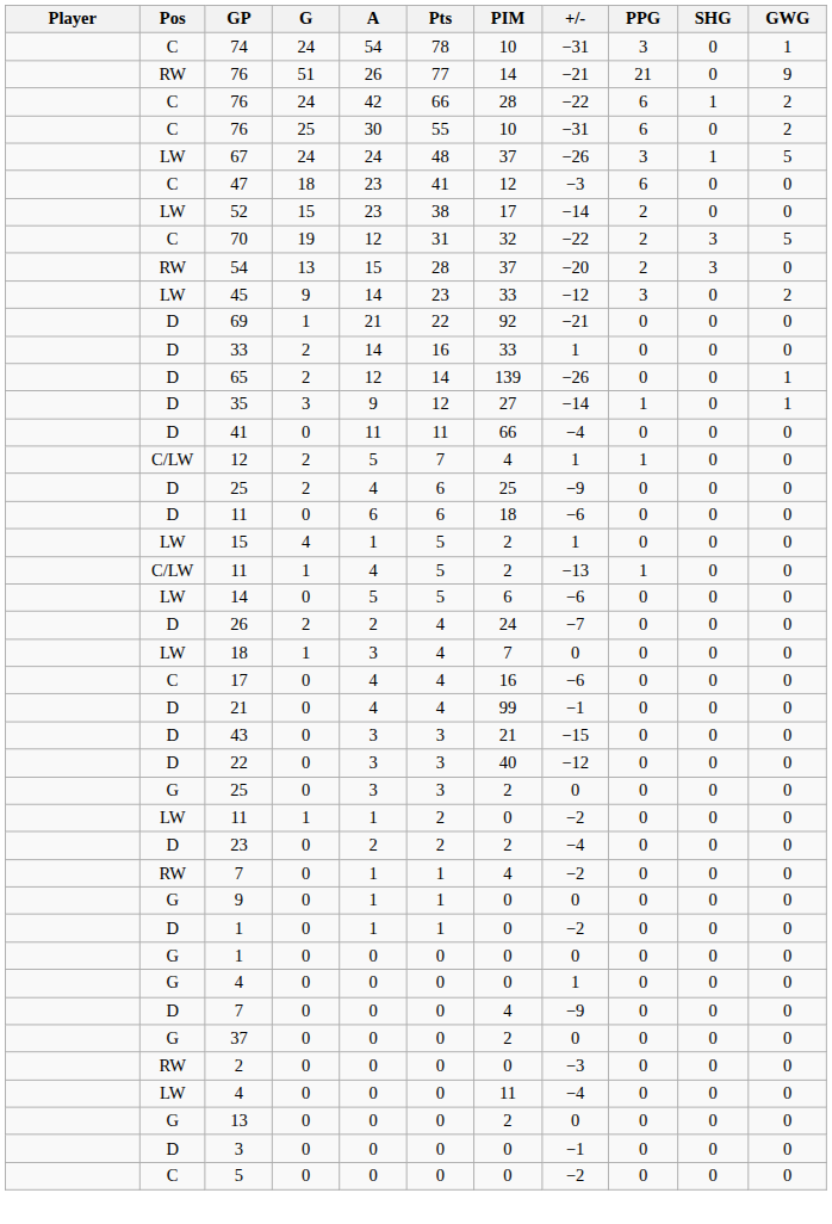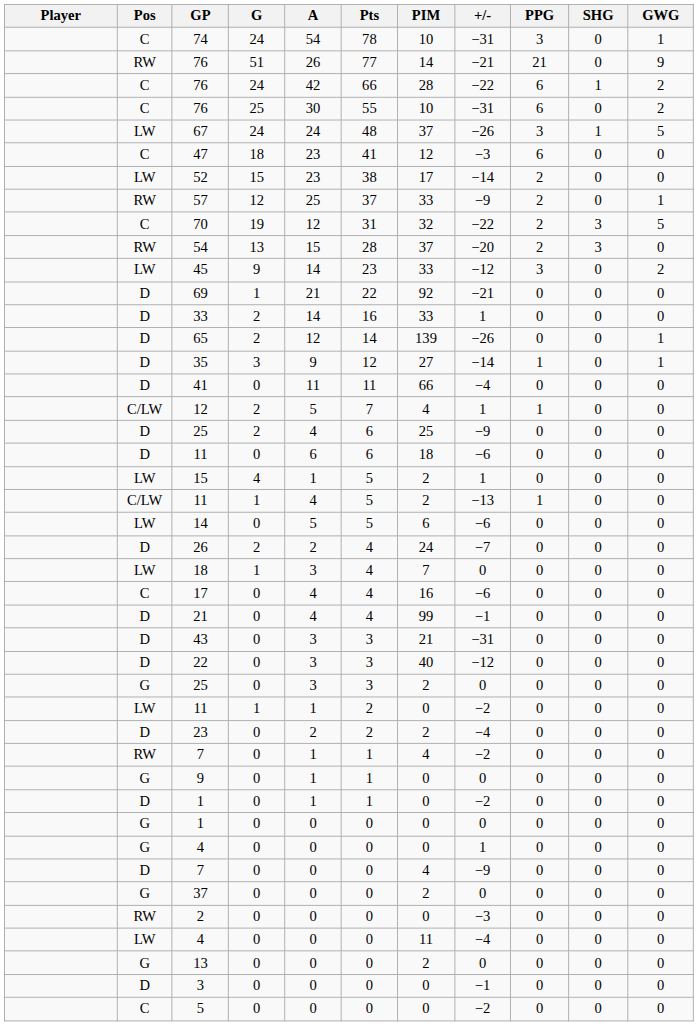 <table class="wikitable sortable" width="60%">
 <tr ALIGN="center">
 <th bgcolor="#DDDDFF" width="10%">Player</th>
 <th bgcolor="#DDDDFF" width="3%" title="Position">Pos</th>
 <th bgcolor="#DDDDFF" width="5%" title="Games played">GP</th>
 <th bgcolor="#DDDDFF" width="5%" title="Goals">G</th>
 <th bgcolor="#DDDDFF" width="5%" title="Assists">A</th>
 <th bgcolor="#DDDDFF" width="5%" title="Points">Pts</th>
 <th bgcolor="#DDDDFF" width="5%" title="Penalties in Minutes">PIM</th>
 <th bgcolor="#DDDDFF" width="5%" title="Plus/Minus">+/-</th>
 <th bgcolor="#DDDDFF" width="5%" title="Power Play Goals">PPG</th>
 <th bgcolor="#DDDDFF" width="5%" title="Short-handed Goals">SHG</th>
 <th bgcolor="#DDDDFF" width="5%" title="Game-winning Goals">GWG</th>
 </tr>
 <tr align="center">
 <td align="right"></td>
 <td>C</td>
 <td>74</td>
 <td>24</td>
 <td>54</td>
 <td>78</td>
 <td>10</td>
 <td>−31</td>
 <td>3</td>
 <td>0</td>
 <td>1</td>
 </tr>
 <tr align="center">
 <td align="right"></td>
 <td>RW</td>
 <td>76</td>
 <td>51</td>
 <td>26</td>
 <td>77</td>
 <td>14</td>
 <td>−21</td>
 <td>21</td>
 <td>0</td>
 <td>9</td>
 </tr>
 <tr align="center">
 <td align="right"></td>
 <td>C</td>
 <td>76</td>
 <td>24</td>
 <td>42</td>
 <td>66</td>
 <td>28</td>
 <td>−22</td>
 <td>6</td>
 <td>1</td>
 <td>2</td>
 </tr>
 <tr align="center">
 <td align="right"></td>
 <td>C</td>
 <td>76</td>
 <td>25</td>
 <td>30</td>
 <td>55</td>
 <td>10</td>
 <td>−31</td>
 <td>6</td>
 <td>0</td>
 <td>2</td>
 </tr>
 <tr align="center">
 <td align="right"></td>
 <td>LW</td>
 <td>67</td>
 <td>24</td>
 <td>24</td>
 <td>48</td>
 <td>37</td>
 <td>−26</td>
 <td>3</td>
 <td>1</td>
 <td>5</td>
 </tr>
 <tr align="center">
 <td align="right"></td>
 <td>C</td>
 <td>47</td>
 <td>18</td>
 <td>23</td>
 <td>41</td>
 <td>12</td>
 <td>−3</td>
 <td>6</td>
 <td>0</td>
 <td>0</td>
 </tr>
 <tr align="center">
 <td align="right"></td>
 <td>LW</td>
 <td>52</td>
 <td>15</td>
 <td>23</td>
 <td>38</td>
 <td>17</td>
 <td>−14</td>
 <td>2</td>
 <td>0</td>
 <td>0</td>
+</tr>
+<tr align="center">
+<td align="right"></td>
+<td>RW</td>
+<td>57</td>
+<td>12</td>
+<td>25</td>
+<td>37</td>
+<td>33</td>
+<td>−9</td>
+<td>2</td>
+<td>0</td>
+<td>1</td>
 </tr>
 <tr align="center">
 <td align="right"></td>
 <td>C</td>
 <td>70</td>
 <td>19</td>
 <td>12</td>
 <td>31</td>
 <td>32</td>
 <td>−22</td>
 <td>2</td>
 <td>3</td>
 <td>5</td>
 </tr>
 <tr align="center">
 <td align="right"></td>
 <td>RW</td>
 <td>54</td>
 <td>13</td>
 <td>15</td>
 <td>28</td>
 <td>37</td>
 <td>−20</td>
 <td>2</td>
 <td>3</td>
 <td>0</td>
 </tr>
 <tr align="center">
 <td align="right"></td>
 <td>LW</td>
 <td>45</td>
 <td>9</td>
 <td>14</td>
 <td>23</td>
 <td>33</td>
 <td>−12</td>
 <td>3</td>
 <td>0</td>
 <td>2</td>
 </tr>
 <tr align="center">
 <td align="right"></td>
 <td>D</td>
 <td>69</td>
 <td>1</td>
 <td>21</td>
 <td>22</td>
 <td>92</td>
 <td>−21</td>
 <td>0</td>
 <td>0</td>
 <td>0</td>
 </tr>
 <tr align="center">
 <td align="right"></td>
 <td>D</td>
 <td>33</td>
 <td>2</td>
 <td>14</td>
 <td>16</td>
 <td>33</td>
 <td>1</td>
 <td>0</td>
 <td>0</td>
 <td>0</td>
 </tr>
 <tr align="center">
 <td align="right"></td>
 <td>D</td>
 <td>65</td>
 <td>2</td>
 <td>12</td>
 <td>14</td>
 <td>139</td>
 <td>−26</td>
 <td>0</td>
 <td>0</td>
 <td>1</td>
 </tr>
 <tr align="center">
 <td align="right"></td>
 <td>D</td>
 <td>35</td>
 <td>3</td>
 <td>9</td>
 <td>12</td>
 <td>27</td>
 <td>−14</td>
 <td>1</td>
 <td>0</td>
 <td>1</td>
 </tr>
 <tr align="center">
 <td align="right"></td>
 <td>D</td>
 <td>41</td>
 <td>0</td>
 <td>11</td>
 <td>11</td>
 <td>66</td>
 <td>−4</td>
 <td>0</td>
 <td>0</td>
 <td>0</td>
 </tr>
 <tr align="center">
 <td align="right"></td>
 <td>C/LW</td>
 <td>12</td>
 <td>2</td>
 <td>5</td>
 <td>7</td>
 <td>4</td>
 <td>1</td>
 <td>1</td>
 <td>0</td>
 <td>0</td>
 </tr>
 <tr align="center">
 <td align="right"></td>
 <td>D</td>
 <td>25</td>
 <td>2</td>
 <td>4</td>
 <td>6</td>
 <td>25</td>
 <td>−9</td>
 <td>0</td>
 <td>0</td>
 <td>0</td>
 </tr>
 <tr align="center">
 <td align="right"></td>
 <td>D</td>
 <td>11</td>
 <td>0</td>
 <td>6</td>
 <td>6</td>
 <td>18</td>
 <td>−6</td>
 <td>0</td>
 <td>0</td>
 <td>0</td>
 </tr>
 <tr align="center">
 <td align="right"></td>
 <td>LW</td>
 <td>15</td>
 <td>4</td>
 <td>1</td>
 <td>5</td>
 <td>2</td>
 <td>1</td>
 <td>0</td>
 <td>0</td>
 <td>0</td>
 </tr>
 <tr align="center">
 <td align="right"></td>
 <td>C/LW</td>
 <td>11</td>
 <td>1</td>
 <td>4</td>
 <td>5</td>
 <td>2</td>
 <td>−13</td>
 <td>1</td>
 <td>0</td>
 <td>0</td>
 </tr>
 <tr align="center">
 <td align="right"></td>
 <td>LW</td>
 <td>14</td>
 <td>0</td>
 <td>5</td>
 <td>5</td>
 <td>6</td>
 <td>−6</td>
 <td>0</td>
 <td>0</td>
 <td>0</td>
 </tr>
 <tr align="center">
 <td align="right"></td>
 <td>D</td>
 <td>26</td>
 <td>2</td>
 <td>2</td>
 <td>4</td>
 <td>24</td>
 <td>−7</td>
 <td>0</td>
 <td>0</td>
 <td>0</td>
 </tr>
 <tr align="center">
 <td align="right"></td>
 <td>LW</td>
 <td>18</td>
 <td>1</td>
 <td>3</td>
 <td>4</td>
 <td>7</td>
 <td>0</td>
 <td>0</td>
 <td>0</td>
 <td>0</td>
 </tr>
 <tr align="center">
 <td align="right"></td>
 <td>C</td>
 <td>17</td>
 <td>0</td>
 <td>4</td>
 <td>4</td>
 <td>16</td>
 <td>−6</td>
 <td>0</td>
 <td>0</td>
 <td>0</td>
 </tr>
 <tr align="center">
 <td align="right"></td>
 <td>D</td>
 <td>21</td>
 <td>0</td>
 <td>4</td>
 <td>4</td>
 <td>99</td>
 <td>−1</td>
 <td>0</td>
 <td>0</td>
 <td>0</td>
 </tr>
 <tr align="center">
 <td align="right"></td>
 <td>D</td>
 <td>43</td>
 <td>0</td>
 <td>3</td>
 <td>3</td>
 <td>21</td>
-<td>−15</td>
+<td>−31</td>
 <td>0</td>
 <td>0</td>
 <td>0</td>
 </tr>
 <tr align="center">
 <td align="right"></td>
 <td>D</td>
 <td>22</td>
 <td>0</td>
 <td>3</td>
 <td>3</td>
 <td>40</td>
 <td>−12</td>
 <td>0</td>
 <td>0</td>
 <td>0</td>
 </tr>
 <tr align="center">
 <td align="right"></td>
 <td>G</td>
 <td>25</td>
 <td>0</td>
 <td>3</td>
 <td>3</td>
 <td>2</td>
 <td>0</td>
 <td>0</td>
 <td>0</td>
 <td>0</td>
 </tr>
 <tr align="center">
 <td align="right"></td>
 <td>LW</td>
 <td>11</td>
 <td>1</td>
 <td>1</td>
 <td>2</td>
 <td>0</td>
 <td>−2</td>
 <td>0</td>
 <td>0</td>
 <td>0</td>
 </tr>
 <tr align="center">
 <td align="right"></td>
 <td>D</td>
 <td>23</td>
 <td>0</td>
 <td>2</td>
 <td>2</td>
 <td>2</td>
 <td>−4</td>
 <td>0</td>
 <td>0</td>
 <td>0</td>
 </tr>
 <tr align="center">
 <td align="right"></td>
 <td>RW</td>
 <td>7</td>
 <td>0</td>
 <td>1</td>
 <td>1</td>
 <td>4</td>
 <td>−2</td>
 <td>0</td>
 <td>0</td>
 <td>0</td>
 </tr>
 <tr align="center">
 <td align="right"></td>
 <td>G</td>
 <td>9</td>
 <td>0</td>
 <td>1</td>
 <td>1</td>
 <td>0</td>
 <td>0</td>
 <td>0</td>
 <td>0</td>
 <td>0</td>
 </tr>
 <tr align="center">
 <td align="right"></td>
 <td>D</td>
 <td>1</td>
 <td>0</td>
 <td>1</td>
 <td>1</td>
 <td>0</td>
 <td>−2</td>
 <td>0</td>
 <td>0</td>
 <td>0</td>
 </tr>
 <tr align="center">
 <td align="right"></td>
 <td>G</td>
 <td>1</td>
 <td>0</td>
 <td>0</td>
 <td>0</td>
 <td>0</td>
 <td>0</td>
 <td>0</td>
 <td>0</td>
 <td>0</td>
 </tr>
 <tr align="center">
 <td align="right"></td>
 <td>G</td>
 <td>4</td>
 <td>0</td>
 <td>0</td>
 <td>0</td>
 <td>0</td>
 <td>1</td>
 <td>0</td>
 <td>0</td>
 <td>0</td>
 </tr>
 <tr align="center">
 <td align="right"></td>
 <td>D</td>
 <td>7</td>
 <td>0</td>
 <td>0</td>
 <td>0</td>
 <td>4</td>
 <td>−9</td>
 <td>0</td>
 <td>0</td>
 <td>0</td>
 </tr>
 <tr align="center">
 <td align="right"></td>
 <td>G</td>
 <td>37</td>
 <td>0</td>
 <td>0</td>
 <td>0</td>
 <td>2</td>
 <td>0</td>
 <td>0</td>
 <td>0</td>
 <td>0</td>
 </tr>
 <tr align="center">
 <td align="right"></td>
 <td>RW</td>
 <td>2</td>
 <td>0</td>
 <td>0</td>
 <td>0</td>
 <td>0</td>
 <td>−3</td>
 <td>0</td>
 <td>0</td>
 <td>0</td>
 </tr>
 <tr align="center">
 <td align="right"></td>
 <td>LW</td>
 <td>4</td>
 <td>0</td>
 <td>0</td>
 <td>0</td>
 <td>11</td>
 <td>−4</td>
 <td>0</td>
 <td>0</td>
 <td>0</td>
 </tr>
 <tr align="center">
 <td align="right"></td>
 <td>G</td>
 <td>13</td>
 <td>0</td>
 <td>0</td>
 <td>0</td>
 <td>2</td>
 <td>0</td>
 <td>0</td>
 <td>0</td>
 <td>0</td>
 </tr>
 <tr align="center">
 <td align="right"></td>
 <td>D</td>
 <td>3</td>
 <td>0</td>
 <td>0</td>
 <td>0</td>
 <td>0</td>
 <td>−1</td>
 <td>0</td>
 <td>0</td>
 <td>0</td>
 </tr>
 <tr align="center">
 <td align="right"></td>
 <td>C</td>
 <td>5</td>
 <td>0</td>
 <td>0</td>
 <td>0</td>
 <td>0</td>
 <td>−2</td>
 <td>0</td>
 <td>0</td>
 <td>0</td>
 </tr>
 </table>
